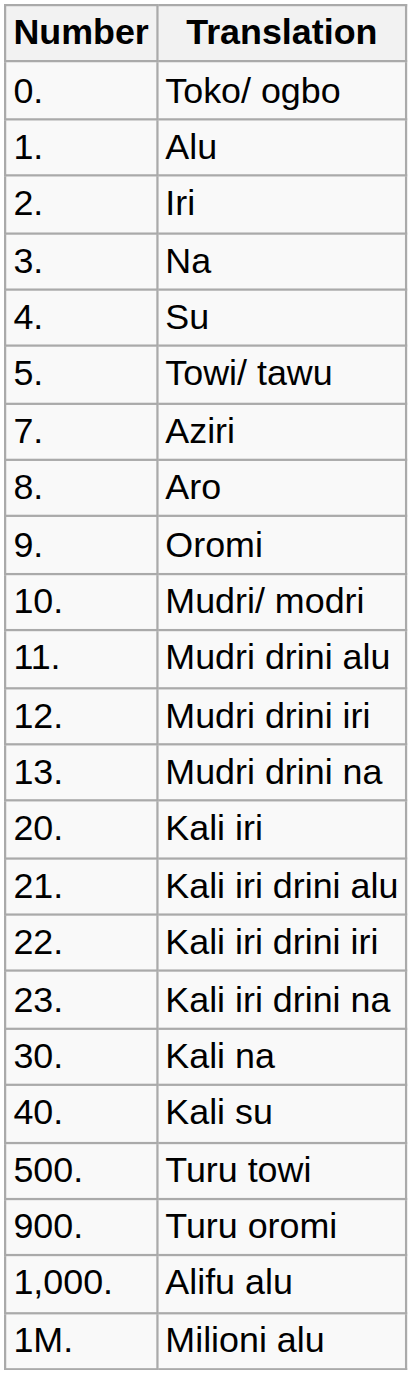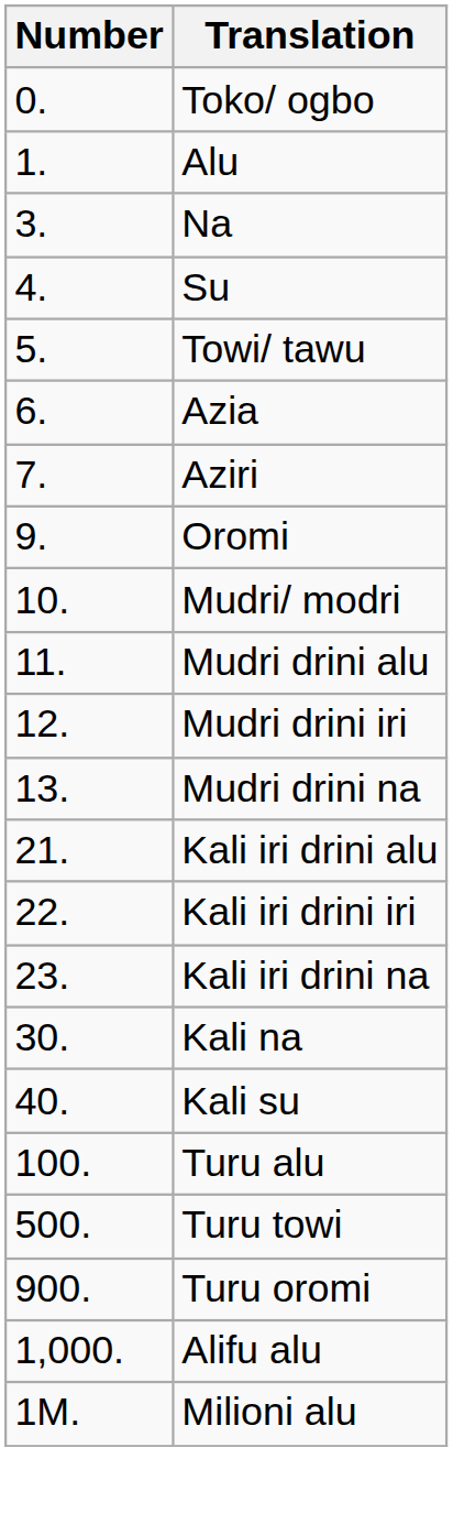 <table Class="wikitable">
 <tr>
 <th>Number</th>
 <th>Translation</th>
 </tr>
 <tr>
 <td>0.</td>
 <td>Toko/ ogbo</td>
 </tr>
 <tr>
 <td>1.</td>
 <td>Alu</td>
 </tr>
 <tr>
-<td>2.</td>
-<td>Iri</td>
-</tr>
-<tr>
 <td>3.</td>
 <td>Na</td>
 </tr>
 <tr>
 <td>4.</td>
 <td>Su</td>
 </tr>
 <tr>
 <td>5.</td>
 <td>Towi/ tawu</td>
 </tr>
 <tr>
+<td>6.</td>
+<td>Azia</td>
+</tr>
+<tr>
 <td>7.</td>
 <td>Aziri</td>
-</tr>
-<tr>
-<td>8.</td>
-<td>Aro</td>
 </tr>
 <tr>
 <td>9.</td>
 <td>Oromi</td>
 </tr>
 <tr>
 <td>10.</td>
 <td>Mudri/ modri</td>
 </tr>
 <tr>
 <td>11.</td>
 <td>Mudri drini alu</td>
 </tr>
 <tr>
 <td>12.</td>
 <td>Mudri drini iri</td>
 </tr>
 <tr>
 <td>13.</td>
 <td>Mudri drini na</td>
 </tr>
 <tr>
-<td>20.</td>
-<td>Kali iri</td>
-</tr>
-<tr>
 <td>21.</td>
 <td>Kali iri drini alu</td>
 </tr>
 <tr>
 <td>22.</td>
 <td>Kali iri drini iri</td>
 </tr>
 <tr>
 <td>23.</td>
 <td>Kali iri drini na</td>
 </tr>
 <tr>
 <td>30.</td>
 <td>Kali na</td>
 </tr>
 <tr>
 <td>40.</td>
 <td>Kali su</td>
 </tr>
 <tr>
+<td>100.</td>
+<td>Turu alu</td>
+</tr>
+<tr>
 <td>500.</td>
 <td>Turu towi</td>
 </tr>
 <tr>
 <td>900.</td>
 <td>Turu oromi</td>
 </tr>
 <tr>
 <td>1,000.</td>
 <td>Alifu alu</td>
 </tr>
 <tr>
 <td>1M.</td>
 <td>Milioni alu</td>
 </tr>
 </table>
